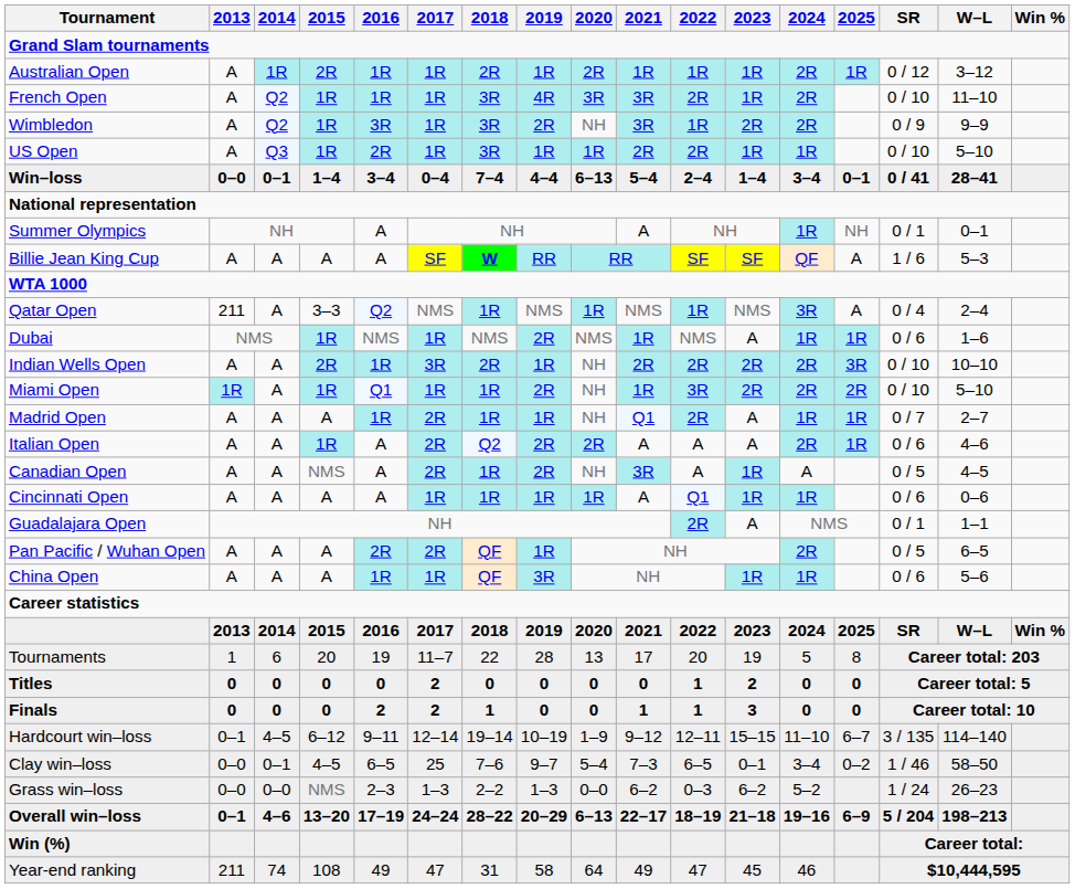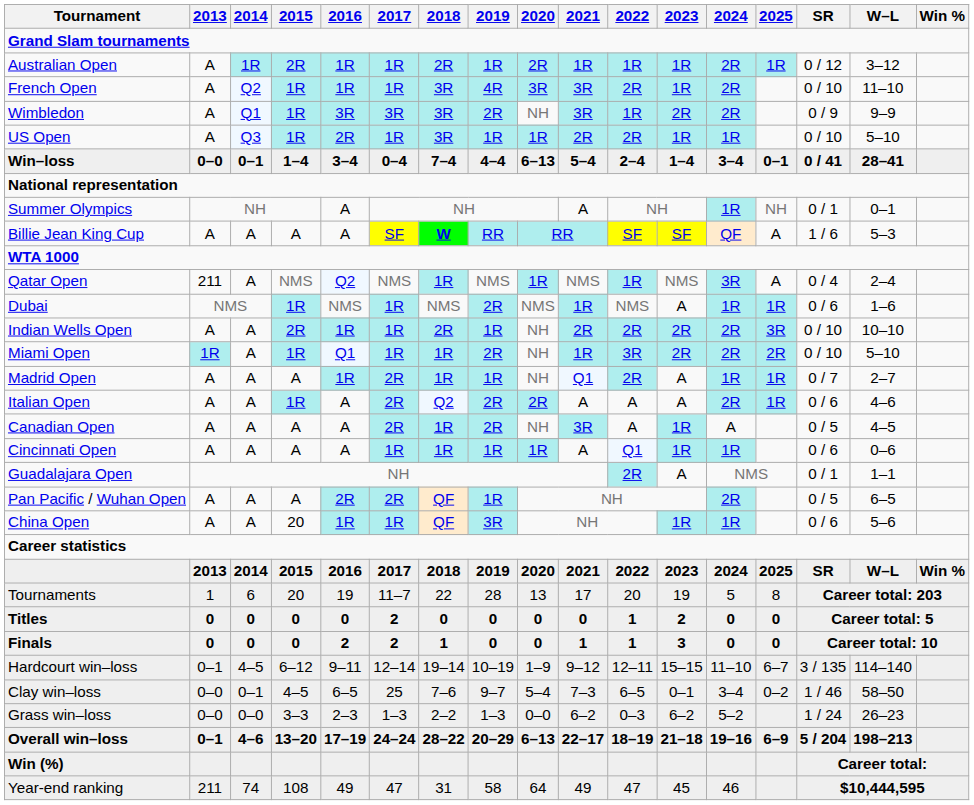 <table class="wikitable nowrap" style=text-align:center>
 <tr>
 <th>Tournament</th>
 <th><a href='#'>2013</a></th>
 <th><a href='#'>2014</a></th>
 <th><a href='#'>2015</a></th>
 <th><a href='#'>2016</a></th>
 <th><a href='#'>2017</a></th>
 <th><a href='#'>2018</a></th>
 <th><a href='#'>2019</a></th>
 <th><a href='#'>2020</a></th>
 <th><a href='#'>2021</a></th>
 <th><a href='#'>2022</a></th>
 <th><a href='#'>2023</a></th>
 <th><a href='#'>2024</a></th>
 <th><a href='#'>2025</a></th>
 <th>SR</th>
 <th>W–L</th>
 <th>Win %</th>
 </tr>
 <tr>
 <td colspan="17" style="text-align:left"><strong><a href='#'>Grand Slam tournaments</a></strong></td>
 </tr>
 <tr>
 <td align=left><a href='#'>Australian Open</a></td>
 <td>A</td>
 <td style=background:#afeeee><a href='#'>1R</a></td>
 <td style=background:#afeeee><a href='#'>2R</a></td>
 <td style=background:#afeeee><a href='#'>1R</a></td>
 <td style=background:#afeeee><a href='#'>1R</a></td>
 <td style=background:#afeeee><a href='#'>2R</a></td>
 <td style=background:#afeeee><a href='#'>1R</a></td>
 <td style=background:#afeeee><a href='#'>2R</a></td>
 <td style=background:#afeeee><a href='#'>1R</a></td>
 <td style=background:#afeeee><a href='#'>1R</a></td>
 <td bgcolor=afeeee><a href='#'>1R</a></td>
 <td style=background:#afeeee><a href='#'>2R</a></td>
 <td style=background:#afeeee><a href='#'>1R</a></td>
 <td>0 / 12</td>
 <td>3–12</td>
 <td></td>
 </tr>
 <tr>
 <td align=left><a href='#'>French Open</a></td>
 <td>A</td>
 <td bgcolor=f0f8ff><a href='#'>Q2</a></td>
 <td style=background:#afeeee><a href='#'>1R</a></td>
 <td style=background:#afeeee><a href='#'>1R</a></td>
 <td style=background:#afeeee><a href='#'>1R</a></td>
 <td style=background:#afeeee><a href='#'>3R</a></td>
 <td style=background:#afeeee><a href='#'>4R</a></td>
 <td style=background:#afeeee><a href='#'>3R</a></td>
 <td style=background:#afeeee><a href='#'>3R</a></td>
 <td bgcolor=afeeee><a href='#'>2R</a></td>
 <td style=background:#afeeee><a href='#'>1R</a></td>
 <td style=background:#afeeee><a href='#'>2R</a></td>
 <td></td>
 <td>0 / 10</td>
 <td>11–10</td>
 <td></td>
 </tr>
 <tr>
 <td align=left><a href='#'>Wimbledon</a></td>
 <td>A</td>
-<td bgcolor=f0f8ff><a href='#'>Q2</a></td>
+<td bgcolor=f0f8ff><a href='#'>Q1</a></td>
 <td style=background:#afeeee><a href='#'>1R</a></td>
 <td style=background:#afeeee><a href='#'>3R</a></td>
-<td style=background:#afeeee><a href='#'>1R</a></td>
+<td style=background:#afeeee><a href='#'>3R</a></td>
 <td style=background:#afeeee><a href='#'>3R</a></td>
 <td style=background:#afeeee><a href='#'>2R</a></td>
 <td style=color:#767676>NH</td>
 <td style=background:#afeeee><a href='#'>3R</a></td>
 <td bgcolor=afeeee><a href='#'>1R</a></td>
 <td style=background:#afeeee><a href='#'>2R</a></td>
 <td style=background:#afeeee><a href='#'>2R</a></td>
 <td></td>
 <td>0 / 9</td>
 <td>9–9</td>
 <td></td>
 </tr>
 <tr>
 <td align=left><a href='#'>US Open</a></td>
 <td>A</td>
 <td bgcolor=f0f8ff><a href='#'>Q3</a></td>
 <td style=background:#afeeee><a href='#'>1R</a></td>
 <td style=background:#afeeee><a href='#'>2R</a></td>
 <td style=background:#afeeee><a href='#'>1R</a></td>
 <td style=background:#afeeee><a href='#'>3R</a></td>
 <td style=background:#afeeee><a href='#'>1R</a></td>
 <td style=background:#afeeee><a href='#'>1R</a></td>
 <td style=background:#afeeee><a href='#'>2R</a></td>
 <td style=background:#afeeee><a href='#'>2R</a></td>
 <td style=background:#afeeee><a href='#'>1R</a></td>
 <td style=background:#afeeee><a href='#'>1R</a></td>
 <td></td>
 <td>0 / 10</td>
 <td>5–10</td>
 <td></td>
 </tr>
 <tr style=font-weight:bold;background:#efefef>
 <td style=text-align:left>Win–loss</td>
 <td>0–0</td>
 <td>0–1</td>
 <td>1–4</td>
 <td>3–4</td>
 <td>0–4</td>
 <td>7–4</td>
 <td>4–4</td>
 <td>6–13</td>
 <td>5–4</td>
 <td>2–4</td>
 <td>1–4</td>
 <td>3–4</td>
 <td>0–1</td>
 <td>0 / 41</td>
 <td>28–41</td>
 <td></td>
 </tr>
 <tr>
 <td colspan="17" align="left"><strong>National representation</strong></td>
 </tr>
 <tr>
 <td style=text-align:left><a href='#'>Summer Olympics</a></td>
 <td colspan=3 style=color:#767676>NH</td>
 <td>A</td>
 <td colspan=4 style=color:#767676>NH</td>
 <td>A</td>
 <td colspan=2 style=color:#767676>NH</td>
 <td style=background:#afeeee><a href='#'>1R</a></td>
 <td style=color:#767676>NH</td>
 <td>0 / 1</td>
 <td>0–1</td>
 <td></td>
 </tr>
 <tr>
 <td align=left><a href='#'>Billie Jean King Cup</a></td>
 <td>A</td>
 <td>A</td>
 <td>A</td>
 <td>A</td>
 <td bgcolor=yellow><a href='#'>SF</a></td>
 <td bgcolor=lime><strong><a href='#'>W</a></strong></td>
 <td bgcolor=afeeee><a href='#'>RR</a></td>
 <td colspan=2 bgcolor=afeeee><a href='#'>RR</a></td>
 <td bgcolor=yellow><a href='#'>SF</a></td>
 <td bgcolor=yellow><a href='#'>SF</a></td>
 <td bgcolor=ffebcd><a href='#'>QF</a></td>
 <td>A</td>
 <td>1 / 6</td>
 <td>5–3</td>
 <td></td>
 </tr>
 <tr>
 <td colspan="17" style="text-align:left"><strong><a href='#'>WTA 1000</a></strong></td>
 </tr>
 <tr>
 <td align=left><a href='#'>Qatar Open</a></td>
 <td>211</td>
 <td>A</td>
-<td>3–3</td>
+<td style="color:#767676">NMS</td>
 <td bgcolor=f0f8ff><a href='#'>Q2</a></td>
 <td style="color:#767676">NMS</td>
 <td style=background:#afeeee><a href='#'>1R</a></td>
 <td style="color:#767676">NMS</td>
 <td style=background:#afeeee><a href='#'>1R</a></td>
 <td style="color:#767676">NMS</td>
 <td style=background:#afeeee><a href='#'>1R</a></td>
 <td style="color:#767676">NMS</td>
 <td style=background:#afeeee><a href='#'>3R</a></td>
 <td>A</td>
 <td>0 / 4</td>
 <td>2–4</td>
 <td></td>
 </tr>
 <tr>
 <td align=left><a href='#'>Dubai</a></td>
 <td colspan="2" style="color:#767676">NMS</td>
 <td style=background:#afeeee><a href='#'>1R</a></td>
 <td style="color:#767676">NMS</td>
 <td style=background:#afeeee><a href='#'>1R</a></td>
 <td style="color:#767676">NMS</td>
 <td style=background:#afeeee><a href='#'>2R</a></td>
 <td style="color:#767676">NMS</td>
 <td style=background:#afeeee><a href='#'>1R</a></td>
 <td style="color:#767676">NMS</td>
 <td>A</td>
 <td style=background:#afeeee><a href='#'>1R</a></td>
 <td style=background:#afeeee><a href='#'>1R</a></td>
 <td>0 / 6</td>
 <td>1–6</td>
 <td></td>
 </tr>
 <tr>
 <td align=left><a href='#'>Indian Wells Open</a></td>
 <td>A</td>
 <td>A</td>
 <td style=background:#afeeee><a href='#'>2R</a></td>
 <td style=background:#afeeee><a href='#'>1R</a></td>
-<td style=background:#afeeee><a href='#'>3R</a></td>
+<td style=background:#afeeee><a href='#'>1R</a></td>
 <td style=background:#afeeee><a href='#'>2R</a></td>
 <td style=background:#afeeee><a href='#'>1R</a></td>
 <td style="color:#767676">NH</td>
 <td style=background:#afeeee><a href='#'>2R</a></td>
 <td bgcolor=afeeee><a href='#'>2R</a></td>
 <td bgcolor=afeeee><a href='#'>2R</a></td>
 <td bgcolor=afeeee><a href='#'>2R</a></td>
 <td bgcolor=afeeee><a href='#'>3R</a></td>
 <td>0 / 10</td>
 <td>10–10</td>
 <td></td>
 </tr>
 <tr>
 <td align=left><a href='#'>Miami Open</a></td>
 <td style=background:#afeeee><a href='#'>1R</a></td>
 <td>A</td>
 <td style=background:#afeeee><a href='#'>1R</a></td>
 <td bgcolor=f0f8ff><a href='#'>Q1</a></td>
 <td style=background:#afeeee><a href='#'>1R</a></td>
 <td style=background:#afeeee><a href='#'>1R</a></td>
 <td style=background:#afeeee><a href='#'>2R</a></td>
 <td style="color:#767676">NH</td>
 <td style=background:#afeeee><a href='#'>1R</a></td>
 <td bgcolor=afeeee><a href='#'>3R</a></td>
 <td bgcolor=afeeee><a href='#'>2R</a></td>
 <td bgcolor=afeeee><a href='#'>2R</a></td>
 <td bgcolor=afeeee><a href='#'>2R</a></td>
 <td>0 / 10</td>
 <td>5–10</td>
 <td></td>
 </tr>
 <tr>
 <td align=left><a href='#'>Madrid Open</a></td>
 <td>A</td>
 <td>A</td>
 <td>A</td>
 <td style=background:#afeeee><a href='#'>1R</a></td>
 <td style=background:#afeeee><a href='#'>2R</a></td>
 <td style=background:#afeeee><a href='#'>1R</a></td>
 <td style=background:#afeeee><a href='#'>1R</a></td>
 <td style="color:#767676">NH</td>
 <td bgcolor=f0f8ff><a href='#'>Q1</a></td>
 <td bgcolor=afeeee><a href='#'>2R</a></td>
 <td>A</td>
 <td style=background:#afeeee><a href='#'>1R</a></td>
 <td style=background:#afeeee><a href='#'>1R</a></td>
 <td>0 / 7</td>
 <td>2–7</td>
 <td></td>
 </tr>
 <tr>
 <td align=left><a href='#'>Italian Open</a></td>
 <td>A</td>
 <td>A</td>
 <td style=background:#afeeee><a href='#'>1R</a></td>
 <td>A</td>
 <td style=background:#afeeee><a href='#'>2R</a></td>
 <td bgcolor=f0f8ff><a href='#'>Q2</a></td>
 <td style=background:#afeeee><a href='#'>2R</a></td>
 <td style=background:#afeeee><a href='#'>2R</a></td>
 <td>A</td>
 <td>A</td>
 <td>A</td>
 <td style=background:#afeeee><a href='#'>2R</a></td>
 <td style=background:#afeeee><a href='#'>1R</a></td>
 <td>0 / 6</td>
 <td>4–6</td>
 <td></td>
 </tr>
 <tr>
 <td align=left><a href='#'>Canadian Open</a></td>
 <td>A</td>
 <td>A</td>
-<td style="color:#767676">NMS</td>
+<td>A</td>
 <td>A</td>
 <td style=background:#afeeee><a href='#'>2R</a></td>
 <td style=background:#afeeee><a href='#'>1R</a></td>
 <td style=background:#afeeee><a href='#'>2R</a></td>
 <td style=color:#767676>NH</td>
 <td style=background:#afeeee><a href='#'>3R</a></td>
 <td>A</td>
 <td style=background:#afeeee><a href='#'>1R</a></td>
 <td>A</td>
 <td></td>
 <td>0 / 5</td>
 <td>4–5</td>
 <td></td>
 </tr>
 <tr>
 <td align=left><a href='#'>Cincinnati Open</a></td>
 <td>A</td>
 <td>A</td>
 <td>A</td>
 <td>A</td>
 <td style=background:#afeeee><a href='#'>1R</a></td>
 <td style=background:#afeeee><a href='#'>1R</a></td>
 <td style=background:#afeeee><a href='#'>1R</a></td>
 <td style=background:#afeeee><a href='#'>1R</a></td>
 <td>A</td>
 <td bgcolor=f0f8ff><a href='#'>Q1</a></td>
 <td style=background:#afeeee><a href='#'>1R</a></td>
 <td style=background:#afeeee><a href='#'>1R</a></td>
 <td></td>
 <td>0 / 6</td>
 <td>0–6</td>
 <td></td>
 </tr>
 <tr>
 <td align="left"><a href='#'>Guadalajara Open</a></td>
 <td colspan="9" style="color:#767676">NH</td>
 <td bgcolor="afeeee"><a href='#'>2R</a></td>
 <td>A</td>
 <td colspan=2 style="color:#767676">NMS</td>
 <td>0 / 1</td>
 <td>1–1</td>
 <td></td>
 </tr>
 <tr>
 <td align=left><a href='#'>Pan Pacific</a> / <a href='#'>Wuhan Open</a></td>
 <td>A</td>
 <td>A</td>
 <td>A</td>
 <td style=background:#afeeee><a href='#'>2R</a></td>
 <td style=background:#afeeee><a href='#'>2R</a></td>
 <td style=background:#ffebcd><a href='#'>QF</a></td>
 <td style=background:#afeeee><a href='#'>1R</a></td>
 <td colspan="4" style="color:#767676">NH</td>
 <td style=background:#afeeee><a href='#'>2R</a></td>
 <td></td>
 <td>0 / 5</td>
 <td>6–5</td>
 <td></td>
 </tr>
 <tr>
 <td align=left><a href='#'>China Open</a></td>
 <td>A</td>
 <td>A</td>
-<td>A</td>
+<td>20</td>
 <td style=background:#afeeee><a href='#'>1R</a></td>
 <td style=background:#afeeee><a href='#'>1R</a></td>
 <td style=background:#ffebcd><a href='#'>QF</a></td>
 <td style=background:#afeeee><a href='#'>3R</a></td>
 <td colspan="3" style="color:#767676">NH</td>
 <td style=background:#afeeee><a href='#'>1R</a></td>
 <td style=background:#afeeee><a href='#'>1R</a></td>
 <td></td>
 <td>0 / 6</td>
 <td>5–6</td>
 <td></td>
 </tr>
 <tr>
 <td colspan="17" style="text-align:left"><strong>Career statistics</strong></td>
 </tr>
 <tr style=font-weight:bold;background:#efefef>
 <td></td>
 <td>2013</td>
 <td>2014</td>
 <td>2015</td>
 <td>2016</td>
 <td>2017</td>
 <td>2018</td>
 <td>2019</td>
 <td>2020</td>
 <td>2021</td>
 <td>2022</td>
 <td>2023</td>
 <td>2024</td>
 <td>2025</td>
 <td>SR</td>
 <td>W–L</td>
 <td>Win %</td>
 </tr>
 <tr style=background:#efefef>
 <td style=text-align:left>Tournaments</td>
 <td>1</td>
 <td>6</td>
 <td>20</td>
 <td>19</td>
 <td>11–7</td>
 <td>22</td>
 <td>28</td>
 <td>13</td>
 <td>17</td>
 <td>20</td>
 <td>19</td>
 <td>5</td>
 <td>8</td>
 <td colspan="3"><strong>Career total: 203</strong></td>
 </tr>
 <tr style=font-weight:bold;background:#efefef>
 <td style=text-align:left>Titles</td>
 <td>0</td>
 <td>0</td>
 <td>0</td>
 <td>0</td>
 <td>2</td>
 <td>0</td>
 <td>0</td>
 <td>0</td>
 <td>0</td>
 <td>1</td>
 <td>2</td>
 <td>0</td>
 <td>0</td>
 <td colspan="3">Career total: 5</td>
 </tr>
 <tr style=font-weight:bold;background:#efefef>
 <td style=text-align:left>Finals</td>
 <td>0</td>
 <td>0</td>
 <td>0</td>
 <td>2</td>
 <td>2</td>
 <td>1</td>
 <td>0</td>
 <td>0</td>
 <td>1</td>
 <td>1</td>
 <td>3</td>
 <td>0</td>
 <td>0</td>
 <td colspan="3">Career total: 10</td>
 </tr>
 <tr bgcolor=efefef>
 <td align=left>Hardcourt win–loss</td>
 <td>0–1</td>
 <td>4–5</td>
 <td>6–12</td>
 <td>9–11</td>
 <td>12–14</td>
 <td>19–14</td>
 <td>10–19</td>
 <td>1–9</td>
 <td>9–12</td>
 <td>12–11</td>
 <td>15–15</td>
 <td>11–10</td>
 <td>6–7</td>
 <td>3 / 135</td>
 <td>114–140</td>
 <td></td>
 </tr>
 <tr bgcolor=efefef>
 <td align=left>Clay win–loss</td>
 <td>0–0</td>
 <td>0–1</td>
 <td>4–5</td>
 <td>6–5</td>
 <td>25</td>
 <td>7–6</td>
 <td>9–7</td>
 <td>5–4</td>
 <td>7–3</td>
 <td>6–5</td>
 <td>0–1</td>
 <td>3–4</td>
 <td>0–2</td>
 <td>1 / 46</td>
 <td>58–50</td>
 <td></td>
 </tr>
 <tr bgcolor=efefef>
 <td align=left>Grass win–loss</td>
 <td>0–0</td>
 <td>0–0</td>
-<td style="color:#767676">NMS</td>
+<td>3–3</td>
 <td>2–3</td>
 <td>1–3</td>
 <td>2–2</td>
 <td>1–3</td>
 <td>0–0</td>
 <td>6–2</td>
 <td>0–3</td>
 <td>6–2</td>
 <td>5–2</td>
 <td></td>
 <td>1 / 24</td>
 <td>26–23</td>
 <td></td>
 </tr>
 <tr style=font-weight:bold;background:#efefef>
 <td style=text-align:left>Overall win–loss</td>
 <td>0–1</td>
 <td>4–6</td>
 <td>13–20</td>
 <td>17–19</td>
 <td>24–24</td>
 <td>28–22</td>
 <td>20–29</td>
 <td>6–13</td>
 <td>22–17</td>
 <td>18–19</td>
 <td>21–18</td>
 <td>19–16</td>
 <td>6–9</td>
 <td>5 / 204</td>
 <td>198–213</td>
 <td></td>
 </tr>
 <tr style=font-weight:bold;background:#efefef>
 <td style=text-align:left>Win (%)</td>
 <td></td>
 <td></td>
 <td></td>
 <td></td>
 <td></td>
 <td></td>
 <td></td>
 <td></td>
 <td></td>
 <td></td>
 <td></td>
 <td></td>
 <td></td>
 <td colspan="3">Career total: </td>
 </tr>
 <tr style=background:#efefef>
 <td align=left>Year-end ranking</td>
 <td>211</td>
 <td>74</td>
 <td>108</td>
 <td>49</td>
 <td>47</td>
 <td>31</td>
 <td>58</td>
 <td>64</td>
 <td>49</td>
 <td>47</td>
 <td>45</td>
 <td>46</td>
 <td></td>
 <td colspan="3"><strong>$10,444,595</strong></td>
 </tr>
 </table>
